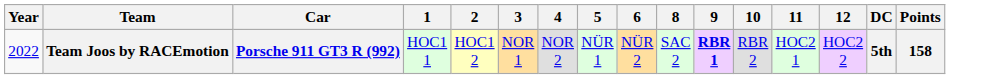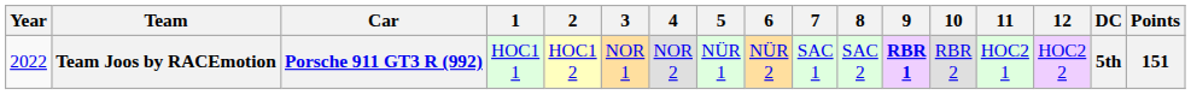 <table class="wikitable" style="text-align:center; font-size:85%">
 <tr>
 <th>Year</th>
 <th>Team</th>
 <th>Car</th>
 <th>1</th>
 <th>2</th>
 <th>3</th>
 <th>4</th>
 <th>5</th>
 <th>6</th>
+<th>7</th>
 <th>8</th>
 <th>9</th>
 <th>10</th>
 <th>11</th>
 <th>12</th>
 <th>DC</th>
 <th>Points</th>
 </tr>
 <tr>
 <td><a href='#'>2022</a></td>
 <th>Team Joos by RACEmotion</th>
 <th><a href='#'>Porsche 911 GT3 R (992)</a></th>
 <td style="background:#DFFFDF;"><a href='#'>HOC1<br>1</a><br></td>
 <td style="background:#FFFFBF;"><a href='#'>HOC1<br>2</a><br></td>
 <td style="background:#FFDF9F;"><a href='#'>NOR<br>1</a><br></td>
 <td style="background:#DFDFDF;"><a href='#'>NOR<br>2</a><br></td>
 <td style="background:#DFFFDF;"><a href='#'>NÜR<br>1</a><br></td>
 <td style="background:#FFDF9F;"><a href='#'>NÜR<br>2</a><br></td>
+<td style="background:#DFFFDF;"><a href='#'>SAC<br>1</a><br></td>
 <td style="background:#DFFFDF;"><a href='#'>SAC<br>2</a><br></td>
 <td style="background:#EFCFFF;"><strong><a href='#'>RBR<br>1</a><br></strong></td>
 <td style="background:#DFDFDF;"><a href='#'>RBR<br>2</a><br></td>
 <td style="background:#DFFFDF;"><a href='#'>HOC2<br>1</a><br></td>
 <td style="background:#EFCFFF;"><a href='#'>HOC2<br>2</a><br></td>
 <th>5th</th>
-<th>158</th>
+<th>151</th>
 </tr>
 </table>
